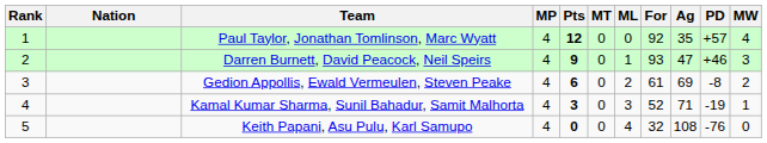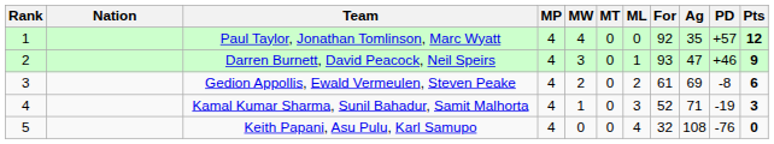 <table class=wikitable style="text-align:center">
 <tr>
 <th width=20>Rank</th>
 <th width=150>Nation</th>
 <th width=400>Team</th>
 <th width=20>MP</th>
-<th width=20>Pts</th>
+<th width=20>MW</th>
 <th width=20>MT</th>
 <th width=20>ML</th>
 <th width=20>For</th>
 <th width=20>Ag</th>
 <th width=20>PD</th>
-<th width=20>MW</th>
+<th width=20>Pts</th>
 </tr>
 <tr bgcolor="#ccffcc">
 <td>1</td>
 <td align=left><strong></strong></td>
 <td><a href='#'>Paul Taylor</a>, <a href='#'>Jonathan Tomlinson</a>, <a href='#'>Marc Wyatt</a></td>
 <td>4</td>
-<td><strong>12</strong></td>
+<td>4</td>
 <td>0</td>
 <td>0</td>
 <td>92</td>
 <td>35</td>
 <td>+57</td>
-<td>4</td>
+<td><strong>12</strong></td>
 </tr>
 <tr bgcolor="#ccffcc">
 <td>2</td>
 <td align=left><strong></strong></td>
 <td><a href='#'>Darren Burnett</a>, <a href='#'>David Peacock</a>, <a href='#'>Neil Speirs</a></td>
 <td>4</td>
-<td><strong>9</strong></td>
+<td>3</td>
 <td>0</td>
 <td>1</td>
 <td>93</td>
 <td>47</td>
 <td>+46</td>
-<td>3</td>
+<td><strong>9</strong></td>
 </tr>
 <tr>
 <td>3</td>
 <td align=left></td>
 <td><a href='#'>Gedion Appollis</a>, <a href='#'>Ewald Vermeulen</a>, <a href='#'>Steven Peake</a></td>
 <td>4</td>
-<td><strong>6</strong></td>
+<td>2</td>
 <td>0</td>
 <td>2</td>
 <td>61</td>
 <td>69</td>
 <td>-8</td>
-<td>2</td>
+<td><strong>6</strong></td>
 </tr>
 <tr>
 <td>4</td>
 <td align=left></td>
 <td><a href='#'>Kamal Kumar Sharma</a>, <a href='#'>Sunil Bahadur</a>, <a href='#'>Samit Malhorta</a></td>
 <td>4</td>
-<td><strong>3</strong></td>
+<td>1</td>
 <td>0</td>
 <td>3</td>
 <td>52</td>
 <td>71</td>
 <td>-19</td>
-<td>1</td>
+<td><strong>3</strong></td>
 </tr>
 <tr>
 <td>5</td>
 <td align=left></td>
 <td><a href='#'>Keith Papani</a>, <a href='#'>Asu Pulu</a>, <a href='#'>Karl Samupo</a></td>
 <td>4</td>
-<td><strong>0</strong></td>
+<td>0</td>
 <td>0</td>
 <td>4</td>
 <td>32</td>
 <td>108</td>
 <td>-76</td>
-<td>0</td>
+<td><strong>0</strong></td>
 </tr>
 </table>
